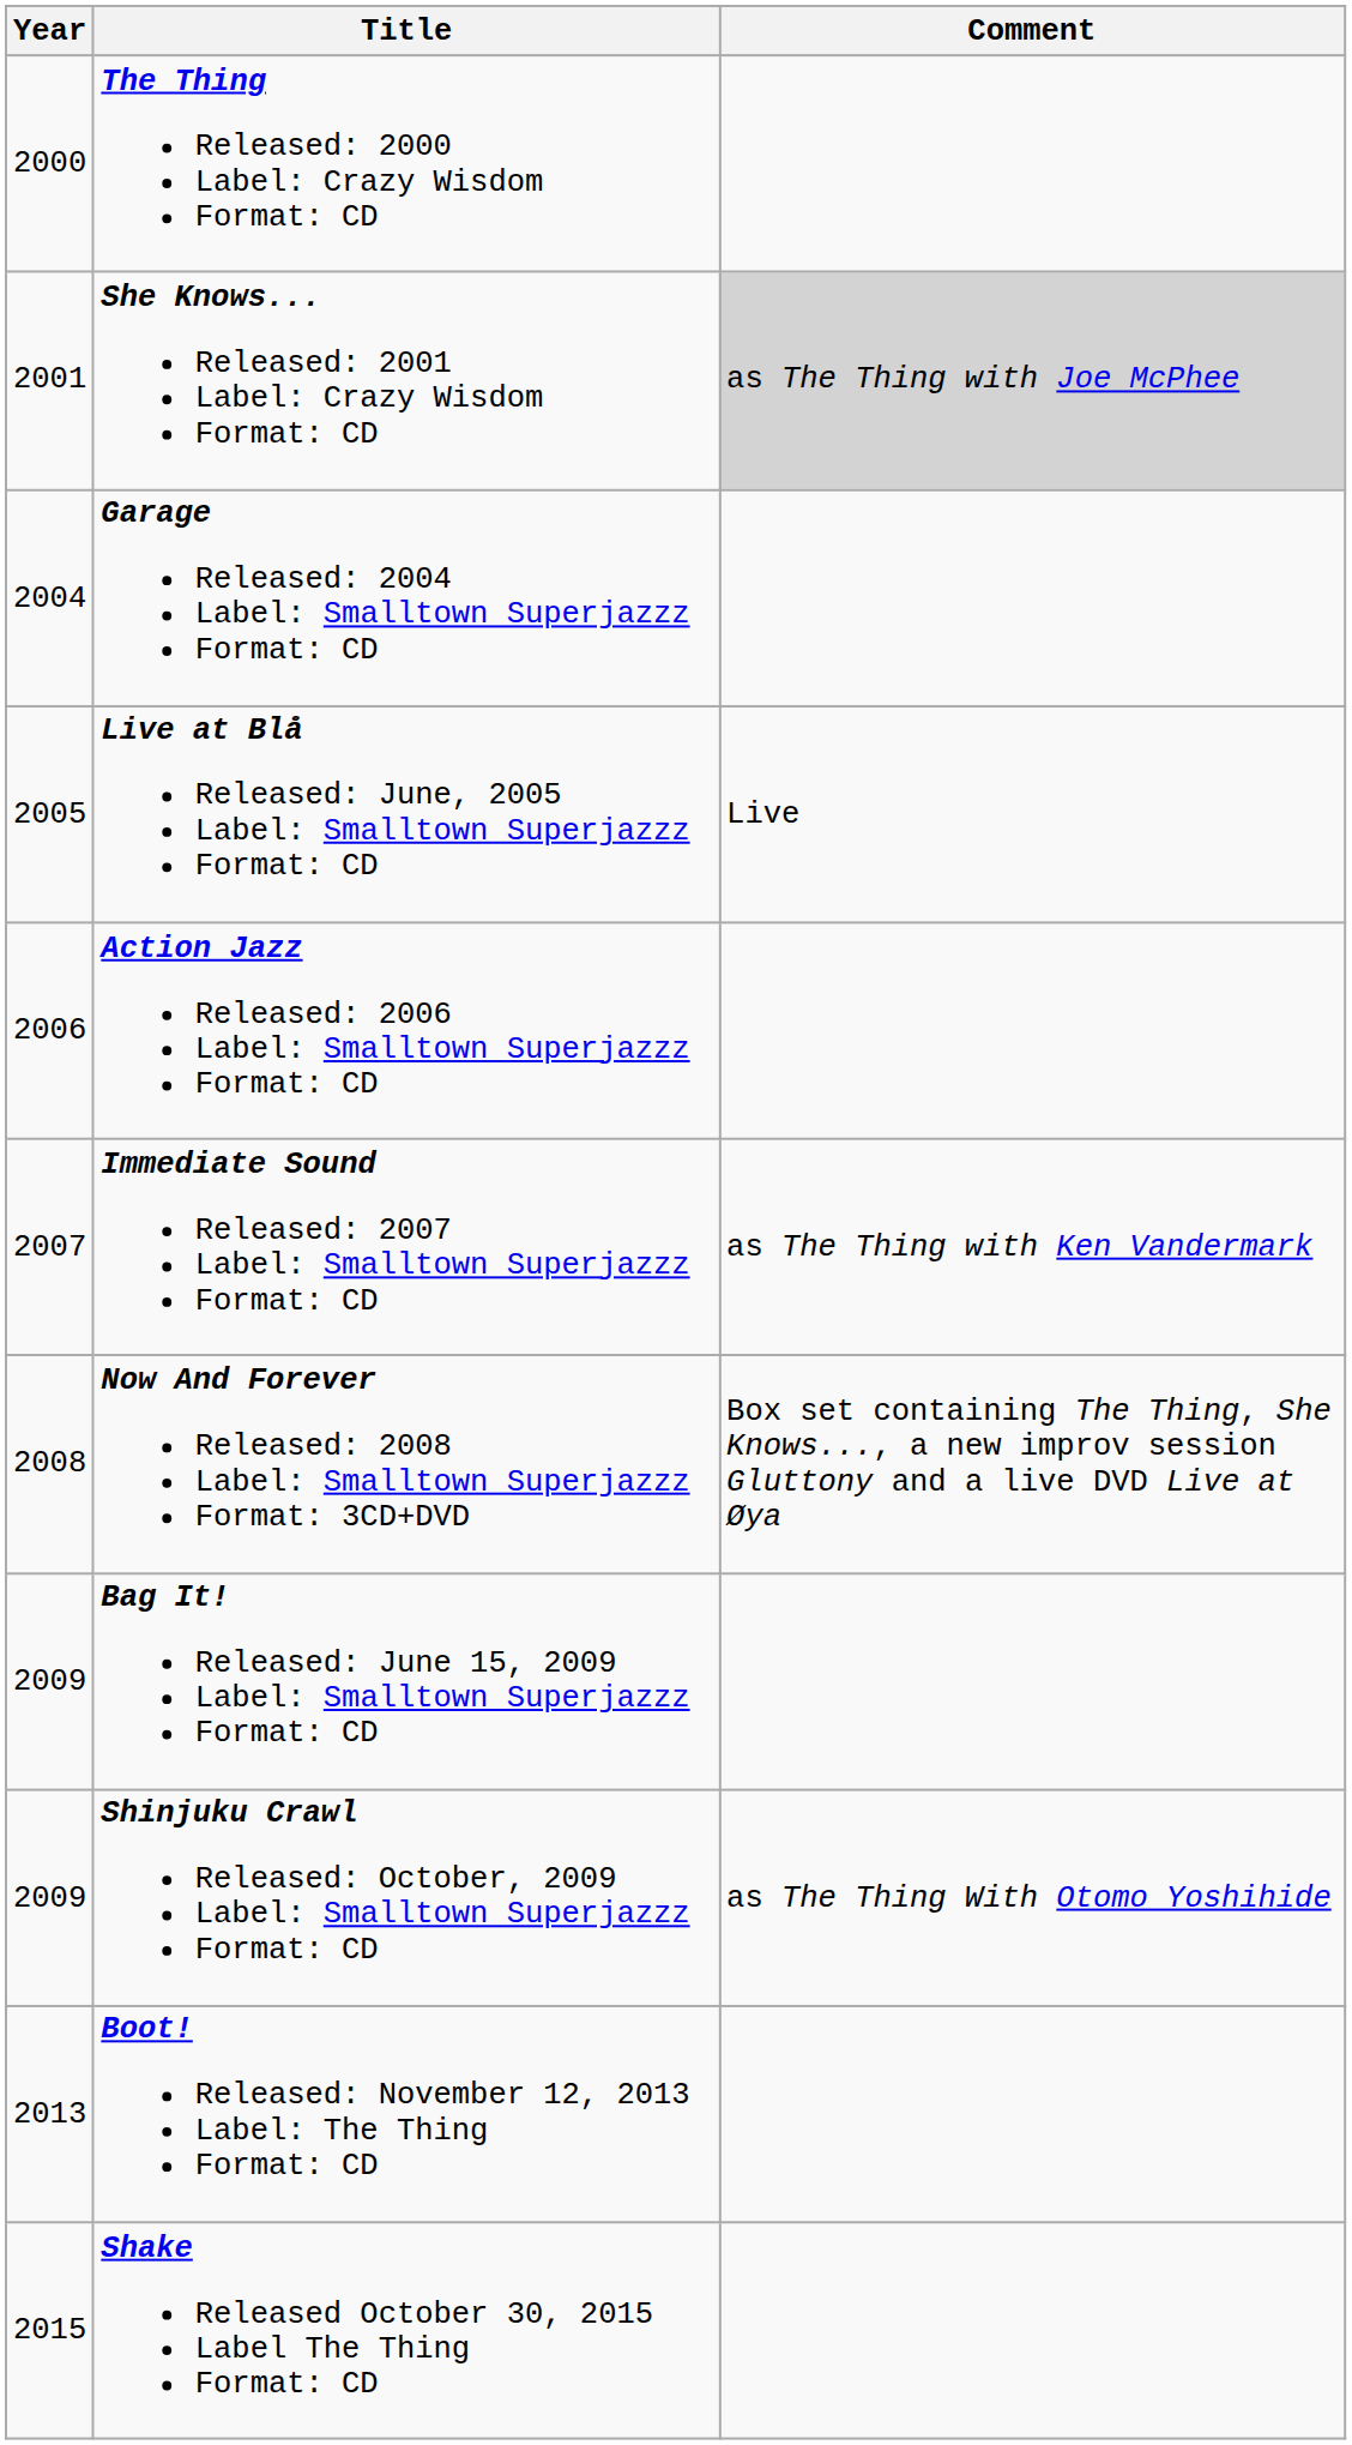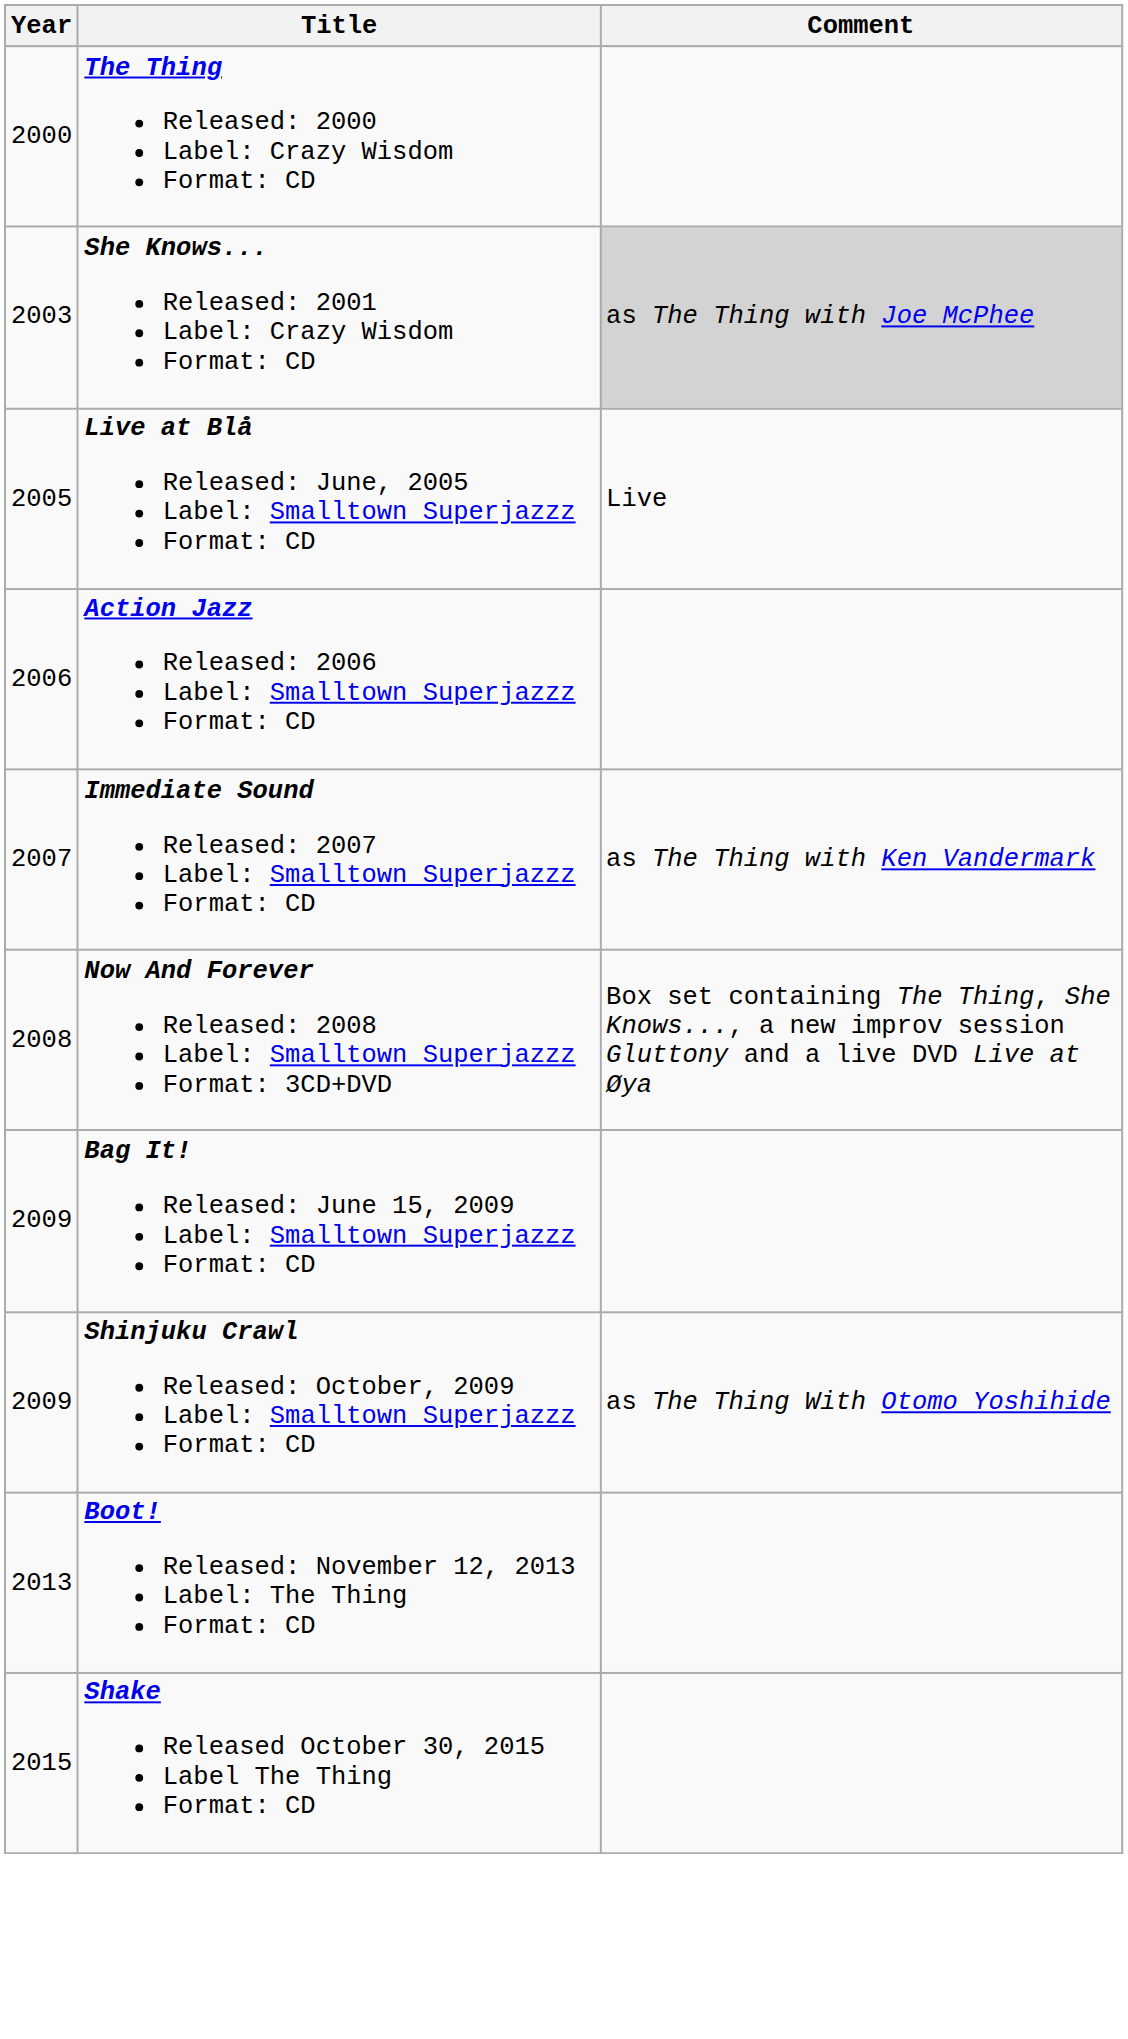 <table class="wikitable">
 <tr>
 <th>Year</th>
 <th style="width:20em">Title</th>
 <th>Comment</th>
 </tr>
 <tr>
 <td>2000</td>
 <td><strong><em><a href='#'>The Thing</a></em></strong><br><ul><li>Released: 2000</li><li>Label: Crazy Wisdom </li><li>Format: CD</li></ul></td>
 <td></td>
 </tr>
 <tr>
-<td>2001</td>
+<td>2003</td>
 <td><strong><em>She Knows...</em></strong><br><ul><li>Released: 2001</li><li>Label: Crazy Wisdom </li><li>Format: CD</li></ul></td>
 <td style="background: lightgrey;">as <em>The Thing with <a href='#'>Joe McPhee</a></em></td>
-</tr>
-<tr>
-<td>2004</td>
-<td style="width:20em"><strong><em>Garage</em></strong><br><ul><li>Released: 2004</li><li>Label: <a href='#'>Smalltown Superjazzz</a> </li><li>Format: CD</li></ul></td>
-<td></td>
 </tr>
 <tr>
 <td>2005</td>
 <td style="width:20em"><strong><em>Live at Blå</em></strong><br><ul><li>Released: June, 2005</li><li>Label: <a href='#'>Smalltown Superjazzz</a> </li><li>Format: CD</li></ul></td>
 <td>Live</td>
 </tr>
 <tr>
 <td>2006</td>
 <td style="width:20em"><strong><em><a href='#'>Action Jazz</a></em></strong><br><ul><li>Released: 2006</li><li>Label: <a href='#'>Smalltown Superjazzz</a> </li><li>Format: CD</li></ul></td>
 <td></td>
 </tr>
 <tr>
 <td>2007</td>
 <td style="width:20em"><strong><em>Immediate Sound</em></strong><br><ul><li>Released: 2007</li><li>Label: <a href='#'>Smalltown Superjazzz</a> </li><li>Format: CD</li></ul></td>
 <td>as <em>The Thing with <a href='#'>Ken Vandermark</a></em></td>
 </tr>
 <tr>
 <td>2008</td>
 <td style="width:20em"><strong><em>Now And Forever</em></strong><br><ul><li>Released: 2008</li><li>Label: <a href='#'>Smalltown Superjazzz</a> </li><li>Format: 3CD+DVD</li></ul></td>
 <td style="width:20em">Box set containing <em>The Thing</em>, <em>She Knows...</em>, a new improv session <em>Gluttony</em> and a live DVD <em>Live at Øya</em></td>
 </tr>
 <tr>
 <td>2009</td>
 <td style="width:20em"><strong><em>Bag It!</em></strong><br><ul><li>Released: June 15, 2009</li><li>Label: <a href='#'>Smalltown Superjazzz</a> </li><li>Format: CD</li></ul></td>
 <td></td>
 </tr>
 <tr>
 <td>2009</td>
 <td style="width:20em"><strong><em>Shinjuku Crawl</em></strong><br><ul><li>Released: October, 2009</li><li>Label: <a href='#'>Smalltown Superjazzz</a> </li><li>Format: CD</li></ul></td>
 <td>as <em>The Thing With <a href='#'>Otomo Yoshihide</a></em></td>
 </tr>
 <tr>
 <td>2013</td>
 <td style="width:20em"><strong><em><a href='#'>Boot!</a></em></strong><br><ul><li>Released: November 12, 2013</li><li>Label: The Thing </li><li>Format: CD</li></ul></td>
 <td></td>
 </tr>
 <tr>
 <td>2015</td>
 <td style="width:20em"><strong><em><a href='#'>Shake</a></em></strong><br><ul><li>Released October 30, 2015</li><li>Label The Thing </li><li>Format: CD</li></ul></td>
 <td></td>
 </tr>
 </table>
